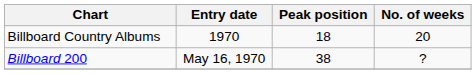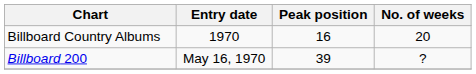 <table border=1 cellspacing=0 cellpadding=2 width="550px" class="wikitable">
 <tr>
 <th align="center">Chart</th>
 <th align="center">Entry date</th>
 <th align="center">Peak position</th>
 <th align="center">No. of weeks</th>
 </tr>
 <tr>
 <td align="left">Billboard Country Albums</td>
 <td align="center">1970</td>
-<td align="center">18</td>
+<td align="center">16</td>
 <td align="center">20</td>
 </tr>
 <tr>
 <td align="left"><a href='#'><em>Billboard</em> 200</a></td>
 <td align="center">May 16, 1970</td>
-<td align="center">38</td>
+<td align="center">39</td>
 <td align="center">?</td>
 </tr>
 <tr>
 </tr>
 </table>
